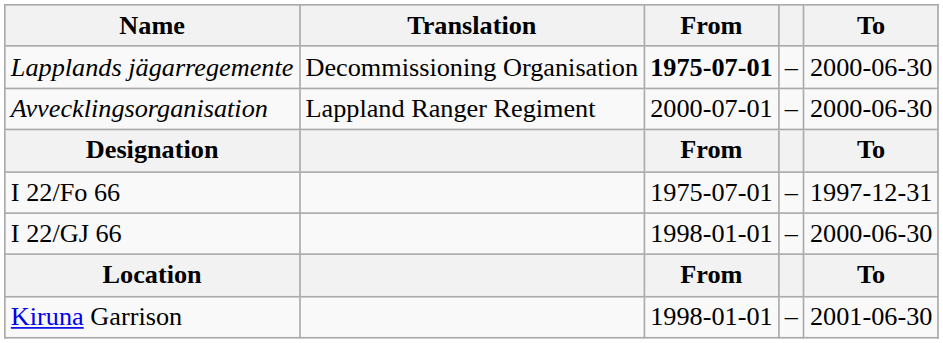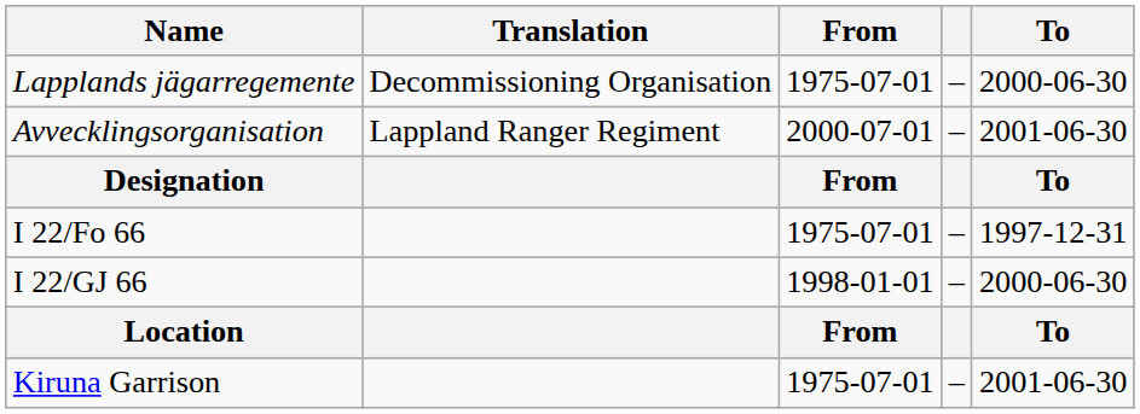 <table class="wikitable">
 <tr>
 <th style="font-weight:bold;">Name</th>
 <th style="font-weight:bold;">Translation</th>
 <th style="text-align: center; font-weight:bold;">From</th>
 <th></th>
 <th style="text-align: center; font-weight:bold;">To</th>
 </tr>
 <tr>
 <td style="font-style:italic;">Lapplands jägarregemente</td>
 <td>Decommissioning Organisation</td>
-<td><strong>1975-07-01</strong></td>
+<td>1975-07-01</td>
 <td>–</td>
 <td>2000-06-30</td>
 </tr>
 <tr>
 <td style="font-style:italic;">Avvecklingsorganisation</td>
 <td>Lappland Ranger Regiment</td>
 <td>2000-07-01</td>
 <td>–</td>
-<td>2000-06-30</td>
+<td>2001-06-30</td>
 </tr>
 <tr>
 <th style="font-weight:bold;">Designation</th>
 <th style="font-weight:bold;"></th>
 <th style="text-align: center; font-weight:bold;">From</th>
 <th></th>
 <th style="text-align: center; font-weight:bold;">To</th>
 </tr>
 <tr>
 <td>I 22/Fo 66</td>
 <td></td>
 <td style="text-align: center;">1975-07-01</td>
 <td style="text-align: center;">–</td>
 <td style="text-align: center;">1997-12-31</td>
 </tr>
 <tr>
 <td>I 22/GJ 66</td>
 <td></td>
 <td style="text-align: center;">1998-01-01</td>
 <td style="text-align: center;">–</td>
 <td style="text-align: center;">2000-06-30</td>
 </tr>
 <tr>
 <th style="font-weight:bold;">Location</th>
 <th style="font-weight:bold;"></th>
 <th style="text-align: center; font-weight:bold;">From</th>
 <th></th>
 <th style="text-align: center; font-weight:bold;">To</th>
 </tr>
 <tr>
 <td><a href='#'>Kiruna</a> Garrison</td>
 <td></td>
-<td style="text-align: center;">1998-01-01</td>
+<td style="text-align: center;">1975-07-01</td>
 <td style="text-align: center;">–</td>
 <td style="text-align: center;">2001-06-30</td>
 </tr>
 </table>
